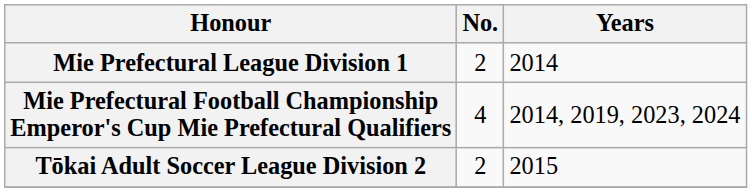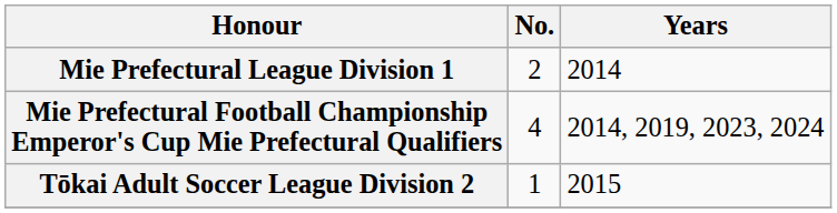 <table class="wikitable plainrowheaders">
 <tr>
 <th scope=col>Honour</th>
 <th scope=col>No.</th>
 <th scope=col>Years</th>
 </tr>
 <tr>
 <th scope=row>Mie Prefectural League Division 1</th>
 <td align="center">2</td>
 <td>2014</td>
 </tr>
 <tr>
 <th scope=row>Mie Prefectural Football Championship <br> Emperor's Cup Mie Prefectural Qualifiers</th>
 <td align="center">4</td>
 <td>2014, 2019, 2023, 2024</td>
 </tr>
 <tr>
 <th scope=row>Tōkai Adult Soccer League Division 2</th>
-<td align="center">2</td>
+<td align="center">1</td>
 <td>2015</td>
 </tr>
 <tr>
 </tr>
 </table>
